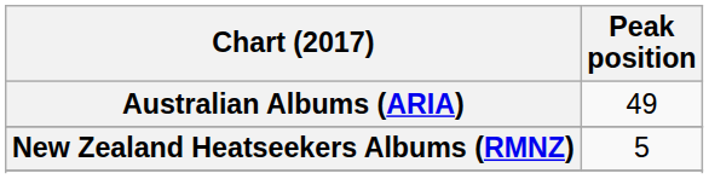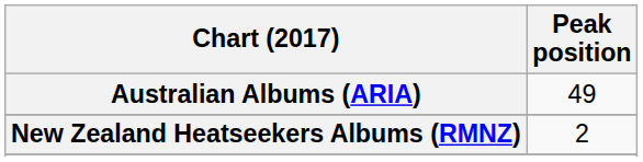 <table class="wikitable sortable plainrowheaders" style="text-align:center;">
 <tr>
 <th scope="col">Chart (2017)</th>
 <th scope="col">Peak<br>position</th>
 </tr>
 <tr>
 <th scope="row">Australian Albums (<a href='#'>ARIA</a>)</th>
 <td>49</td>
 </tr>
 <tr>
 </tr>
 <tr>
 </tr>
 <tr>
 <th scope="row">New Zealand Heatseekers Albums (<a href='#'>RMNZ</a>)</th>
-<td>5</td>
+<td>2</td>
 </tr>
 <tr>
 </tr>
 <tr>
 </tr>
 <tr>
 </tr>
 <tr>
 </tr>
 </table>
